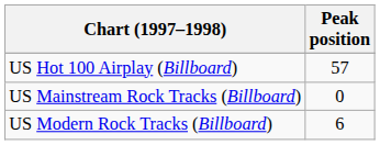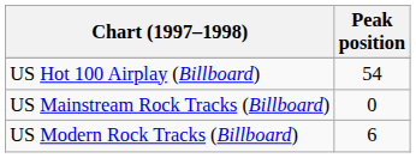 <table class="wikitable sortable">
 <tr>
 <th>Chart (1997–1998)</th>
 <th>Peak<br>position</th>
 </tr>
 <tr>
 </tr>
 <tr>
 </tr>
 <tr>
 </tr>
 <tr>
 </tr>
 <tr>
 </tr>
 <tr>
 </tr>
 <tr>
 <td>US <a href='#'>Hot 100 Airplay</a> (<em><a href='#'>Billboard</a></em>)</td>
-<td style="text-align:center;">57</td>
+<td style="text-align:center;">54</td>
 </tr>
 <tr>
 <td>US <a href='#'>Mainstream Rock Tracks</a> (<em><a href='#'>Billboard</a></em>)</td>
 <td style="text-align:center;">0</td>
 </tr>
 <tr>
 <td>US <a href='#'>Modern Rock Tracks</a> (<em><a href='#'>Billboard</a></em>)</td>
 <td style="text-align:center;">6</td>
 </tr>
 </table>
